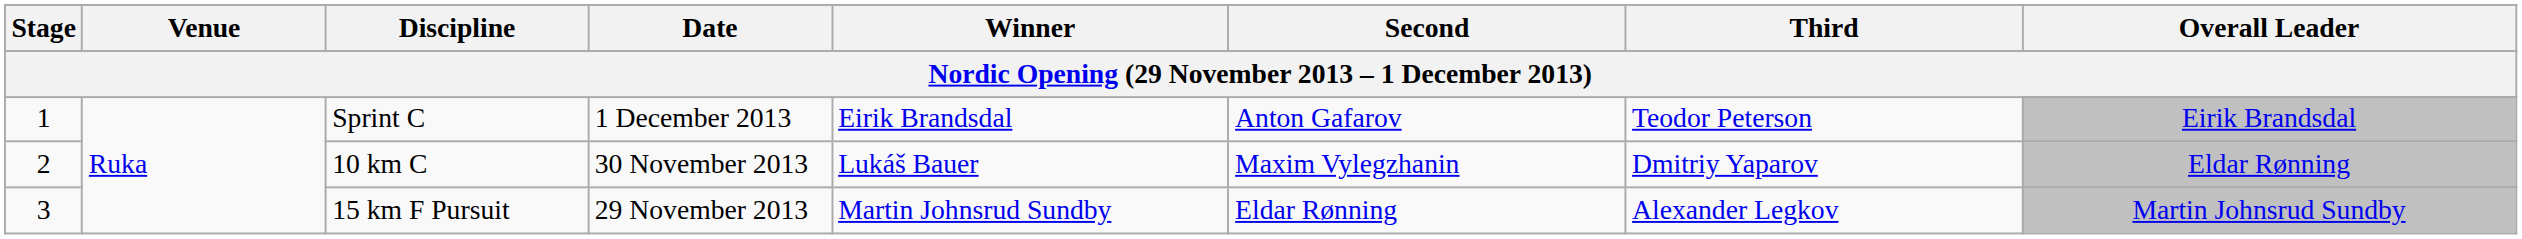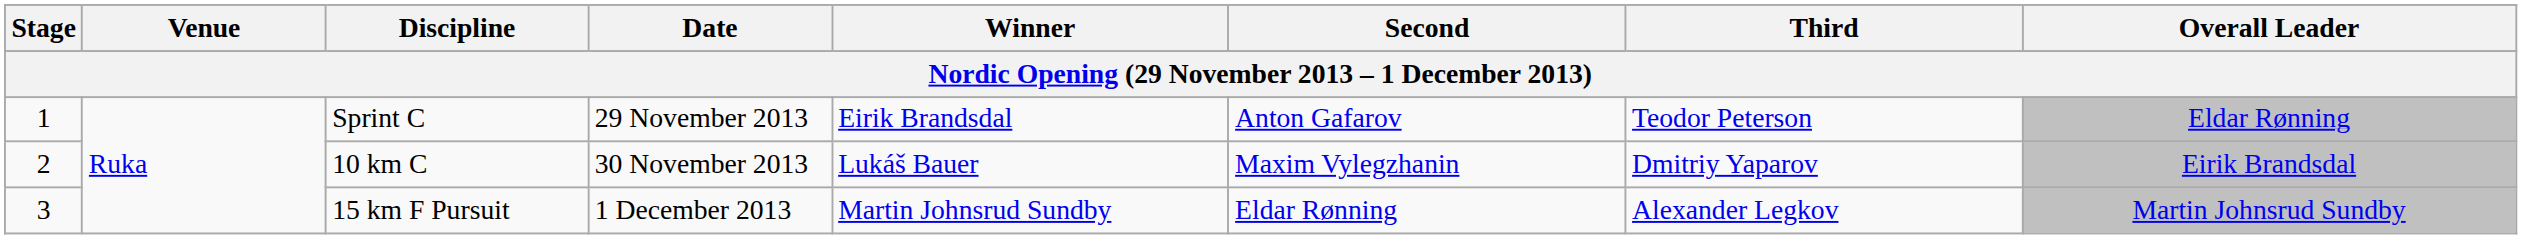 <table class="wikitable" style="font-size: 90%">
 <tr>
 <th scope="col">Stage</th>
 <th scope="col" width="120">Venue</th>
 <th scope="col" width="130">Discipline</th>
 <th scope="col" width="120">Date</th>
 <th scope="col" width="200">Winner</th>
 <th scope="col" width="200">Second</th>
 <th scope="col" width="200">Third</th>
 <th scope="col" width="250">Overall Leader</th>
 </tr>
 <tr>
 <th scope="row" style="text-align:center" colspan="9"><a href='#'>Nordic Opening</a> (29 November 2013 – 1 December 2013)</th>
 </tr>
 <tr>
 <td align="center">1</td>
 <td rowspan="3"> <a href='#'>Ruka</a></td>
 <td>Sprint C</td>
-<td>1 December 2013</td>
+<td>29 November 2013</td>
 <td> <a href='#'>Eirik Brandsdal</a></td>
 <td> <a href='#'>Anton Gafarov</a></td>
 <td> <a href='#'>Teodor Peterson</a></td>
-<td style="background:#c0c0c0;" align="center" rowspan="1"> <a href='#'>Eirik Brandsdal</a></td>
+<td style="background:#c0c0c0;" align="center" rowspan="1"> <a href='#'>Eldar Rønning</a></td>
 </tr>
 <tr>
 <td align="center">2</td>
 <td>10 km C</td>
 <td>30 November 2013</td>
 <td> <a href='#'>Lukáš Bauer</a></td>
 <td> <a href='#'>Maxim Vylegzhanin</a></td>
 <td> <a href='#'>Dmitriy Yaparov</a></td>
-<td style="background:#c0c0c0;" align="center" rowspan="1"> <a href='#'>Eldar Rønning</a></td>
+<td style="background:#c0c0c0;" align="center" rowspan="1"> <a href='#'>Eirik Brandsdal</a></td>
 </tr>
 <tr>
 <td align="center">3</td>
 <td>15 km F Pursuit</td>
-<td>29 November 2013</td>
+<td>1 December 2013</td>
 <td> <a href='#'>Martin Johnsrud Sundby</a></td>
 <td> <a href='#'>Eldar Rønning</a></td>
 <td> <a href='#'>Alexander Legkov</a></td>
 <td style="background:#c0c0c0;" align="center" rowspan="1"> <a href='#'>Martin Johnsrud Sundby</a></td>
 </tr>
 </table>
